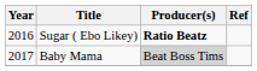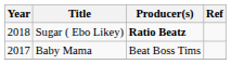 <table class="wikitable">
 <tr>
 <th>Year</th>
 <th>Title</th>
 <th>Producer(s)</th>
 <th>Ref</th>
 </tr>
 <tr>
-<td>2016</td>
+<td>2018</td>
 <td>Sugar ( Ebo Likey)</td>
 <td><strong>Ratio Beatz</strong></td>
 <td></td>
 </tr>
 <tr>
 <td>2017</td>
 <td>Baby Mama</td>
-<td style="background: lightgrey;">Beat Boss Tims</td>
+<td>Beat Boss Tims</td>
 <td></td>
 </tr>
 <tr>
 </tr>
 </table>
